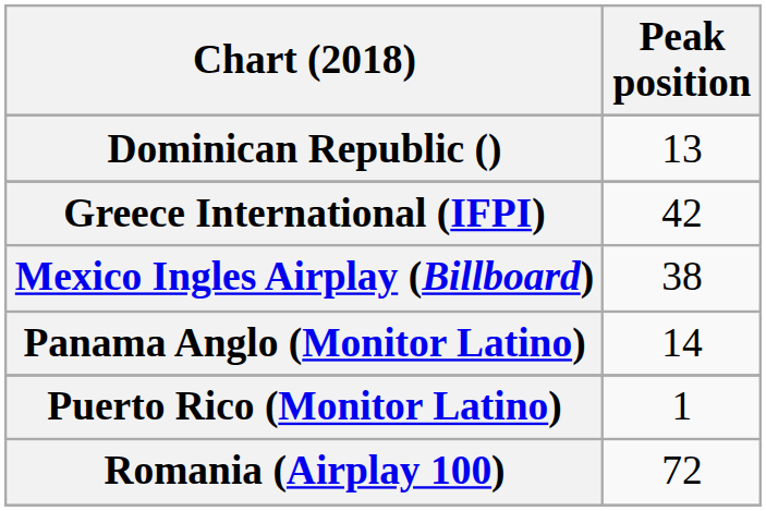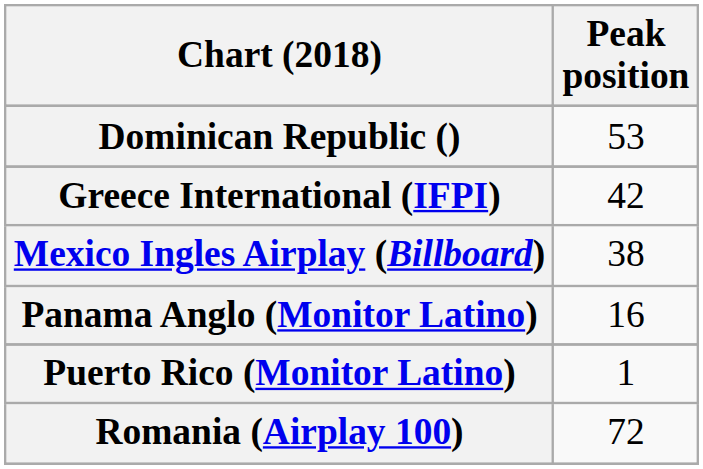 <table class="wikitable sortable plainrowheaders" style="text-align:center">
 <tr>
 <th scope="col">Chart (2018)</th>
 <th scope="col">Peak<br> position</th>
 </tr>
 <tr>
 </tr>
 <tr>
 </tr>
 <tr>
 </tr>
 <tr>
 <th scope="row">Dominican Republic ()</th>
-<td>13</td>
+<td>53</td>
 </tr>
 <tr>
 </tr>
 <tr>
 <th scope="row">Greece International (<a href='#'>IFPI</a>)</th>
 <td>42</td>
 </tr>
 <tr>
 <th scope="row"><a href='#'>Mexico Ingles Airplay</a> (<em><a href='#'>Billboard</a></em>)</th>
 <td>38</td>
 </tr>
 <tr>
 <th scope="row">Panama Anglo (<a href='#'>Monitor Latino</a>)</th>
-<td>14</td>
+<td>16</td>
 </tr>
 <tr>
 </tr>
 <tr>
 <th scope="row">Puerto Rico (<a href='#'>Monitor Latino</a>)</th>
 <td>1</td>
 </tr>
 <tr>
 <th scope="row">Romania (<a href='#'>Airplay 100</a>)</th>
 <td>72</td>
 </tr>
 <tr>
 </tr>
 <tr>
 </tr>
 <tr>
 </tr>
 <tr>
 </tr>
 <tr>
 </tr>
 </table>
